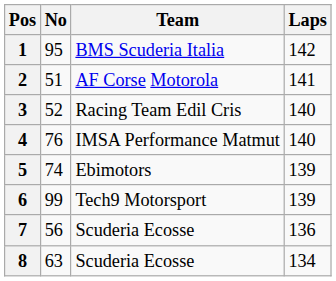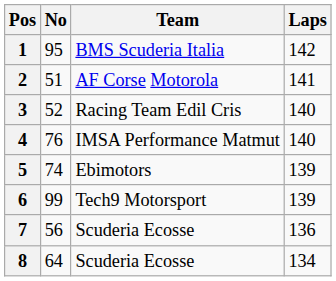 <table class="wikitable" style="font-size: 95%;">
 <tr>
 <th>Pos</th>
 <th>No</th>
 <th>Team</th>
 <th>Laps</th>
 </tr>
 <tr>
 <th>1</th>
 <td>95</td>
 <td> <a href='#'>BMS Scuderia Italia</a></td>
 <td>142</td>
 </tr>
 <tr>
 <th>2</th>
 <td>51</td>
 <td> <a href='#'>AF Corse</a> <a href='#'>Motorola</a></td>
 <td>141</td>
 </tr>
 <tr>
 <th>3</th>
 <td>52</td>
 <td> Racing Team Edil Cris</td>
 <td>140</td>
 </tr>
 <tr>
 <th>4</th>
 <td>76</td>
 <td> IMSA Performance Matmut</td>
 <td>140</td>
 </tr>
 <tr>
 <th>5</th>
 <td>74</td>
 <td> Ebimotors</td>
 <td>139</td>
 </tr>
 <tr>
 <th>6</th>
 <td>99</td>
 <td> Tech9 Motorsport</td>
 <td>139</td>
 </tr>
 <tr>
 <th>7</th>
 <td>56</td>
 <td> Scuderia Ecosse</td>
 <td>136</td>
 </tr>
 <tr>
 <th>8</th>
-<td>63</td>
+<td>64</td>
 <td> Scuderia Ecosse</td>
 <td>134</td>
 </tr>
 </table>
